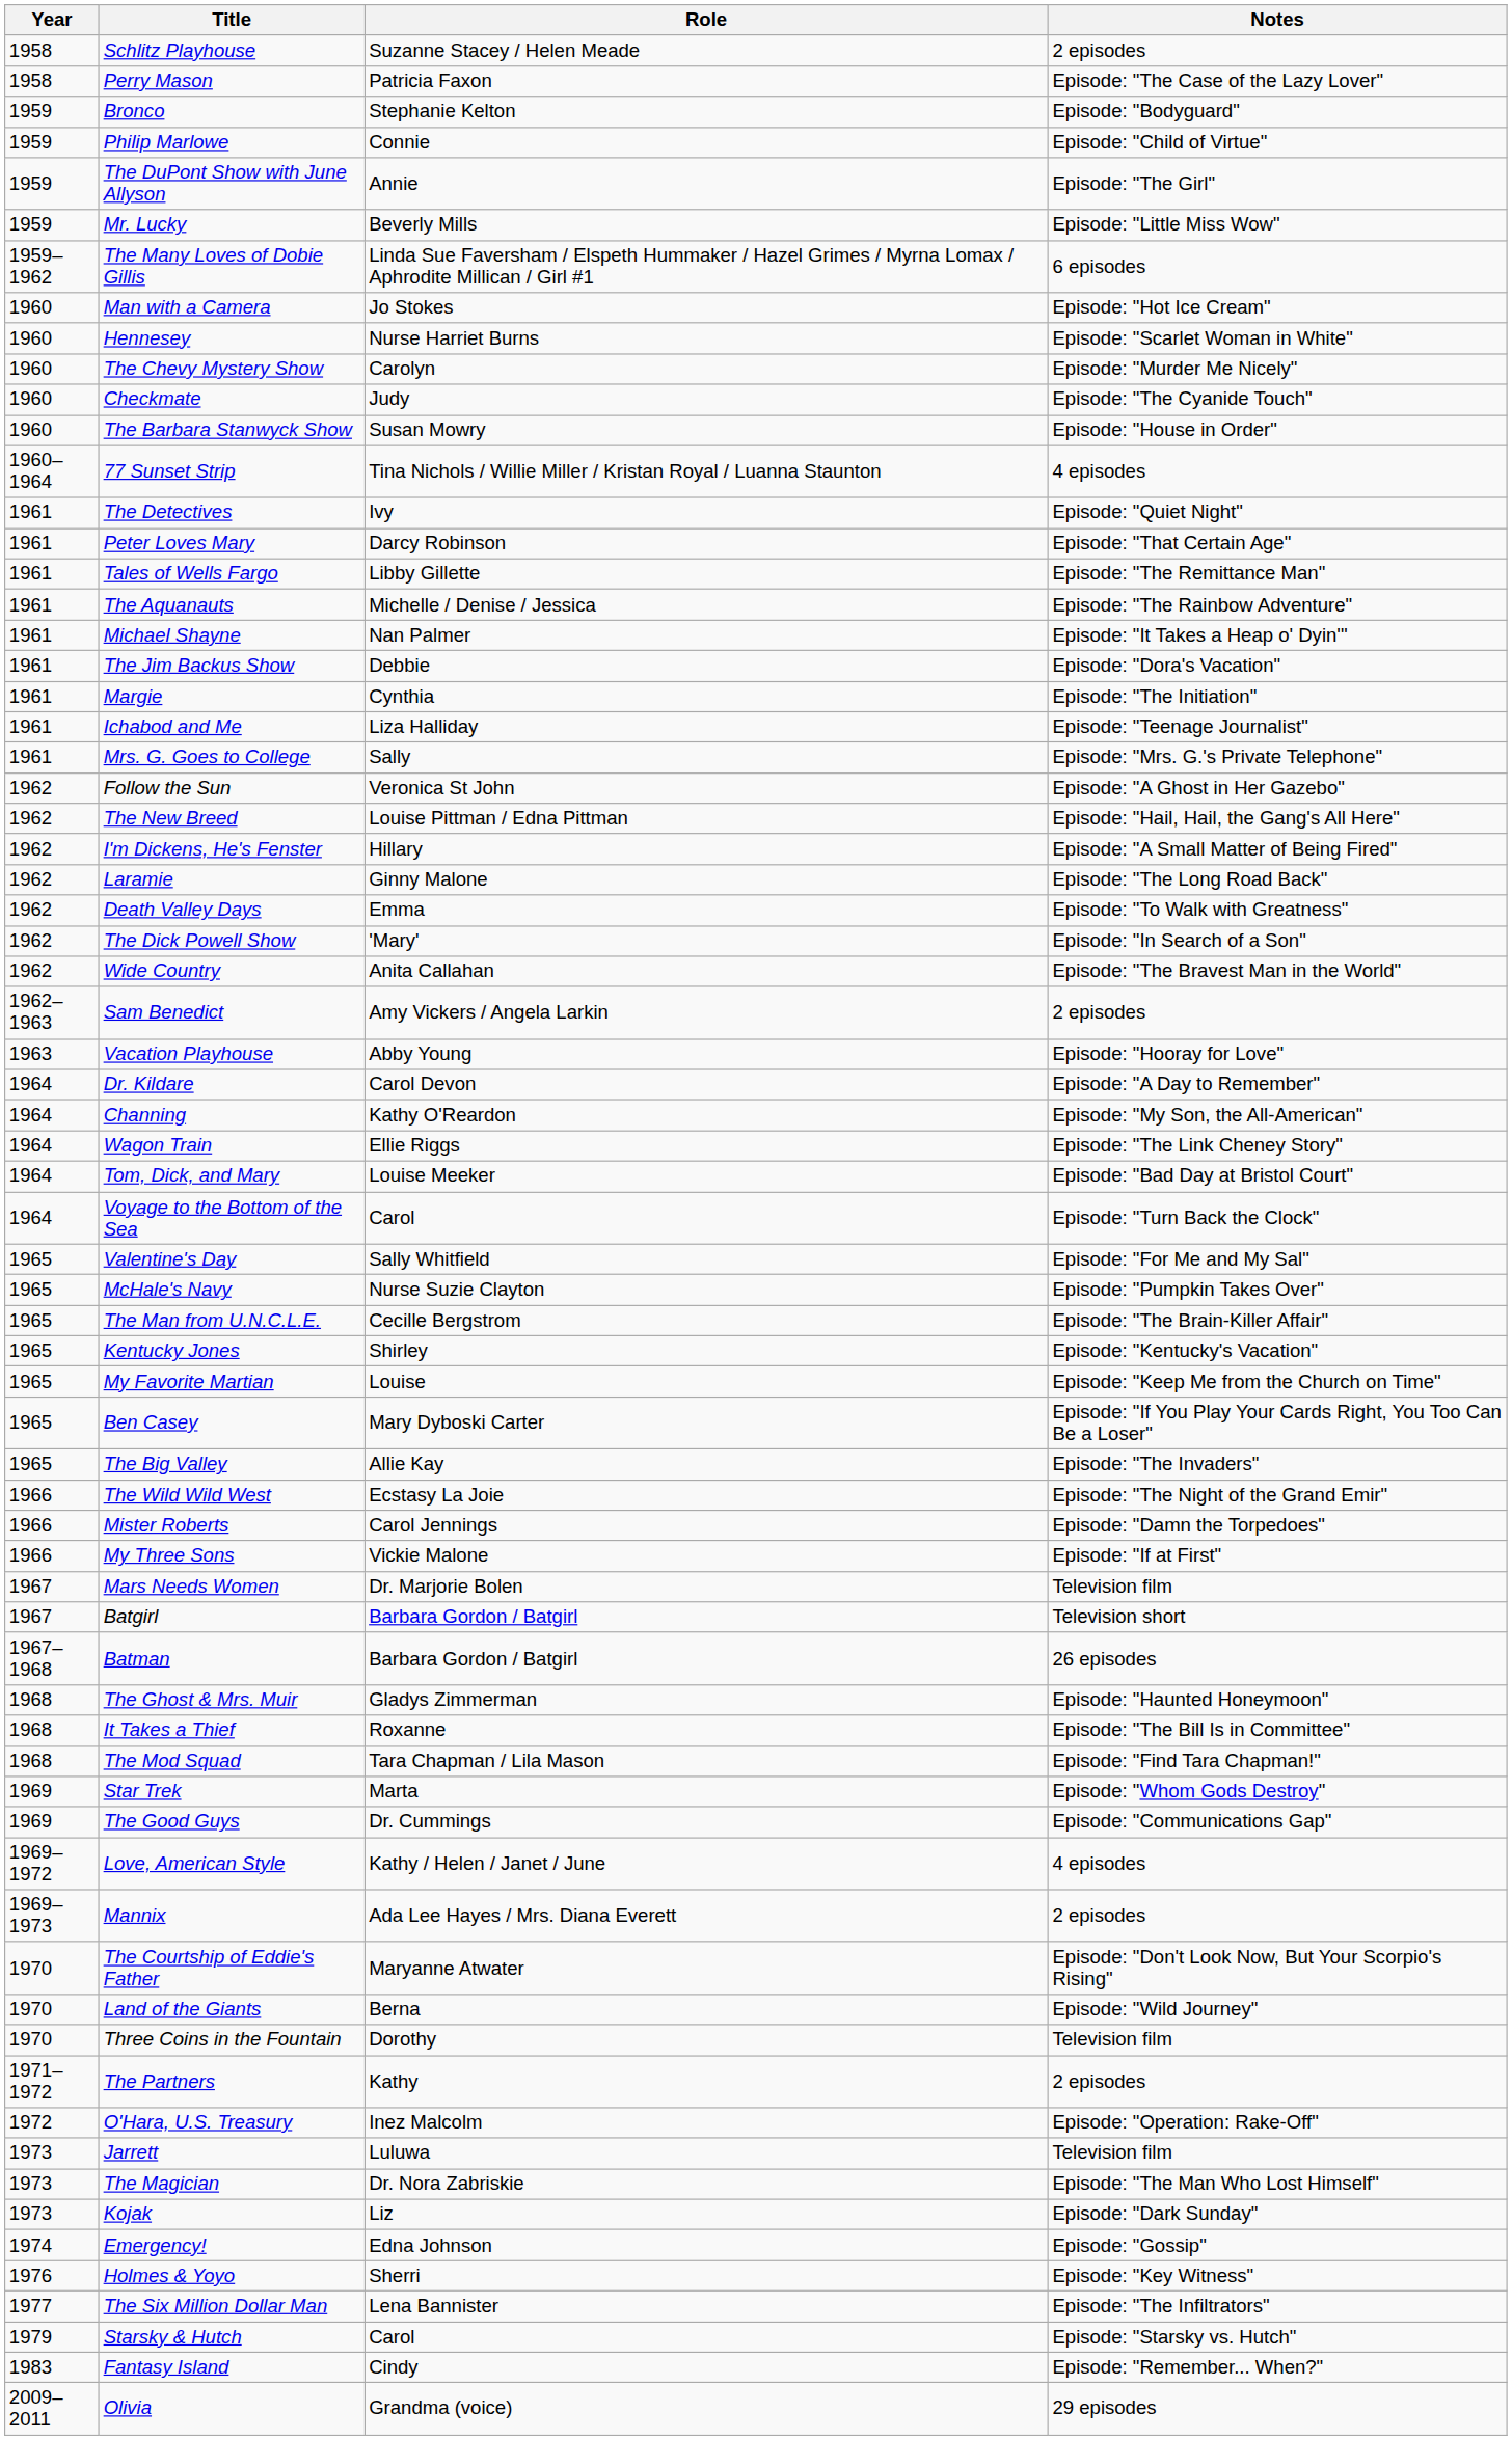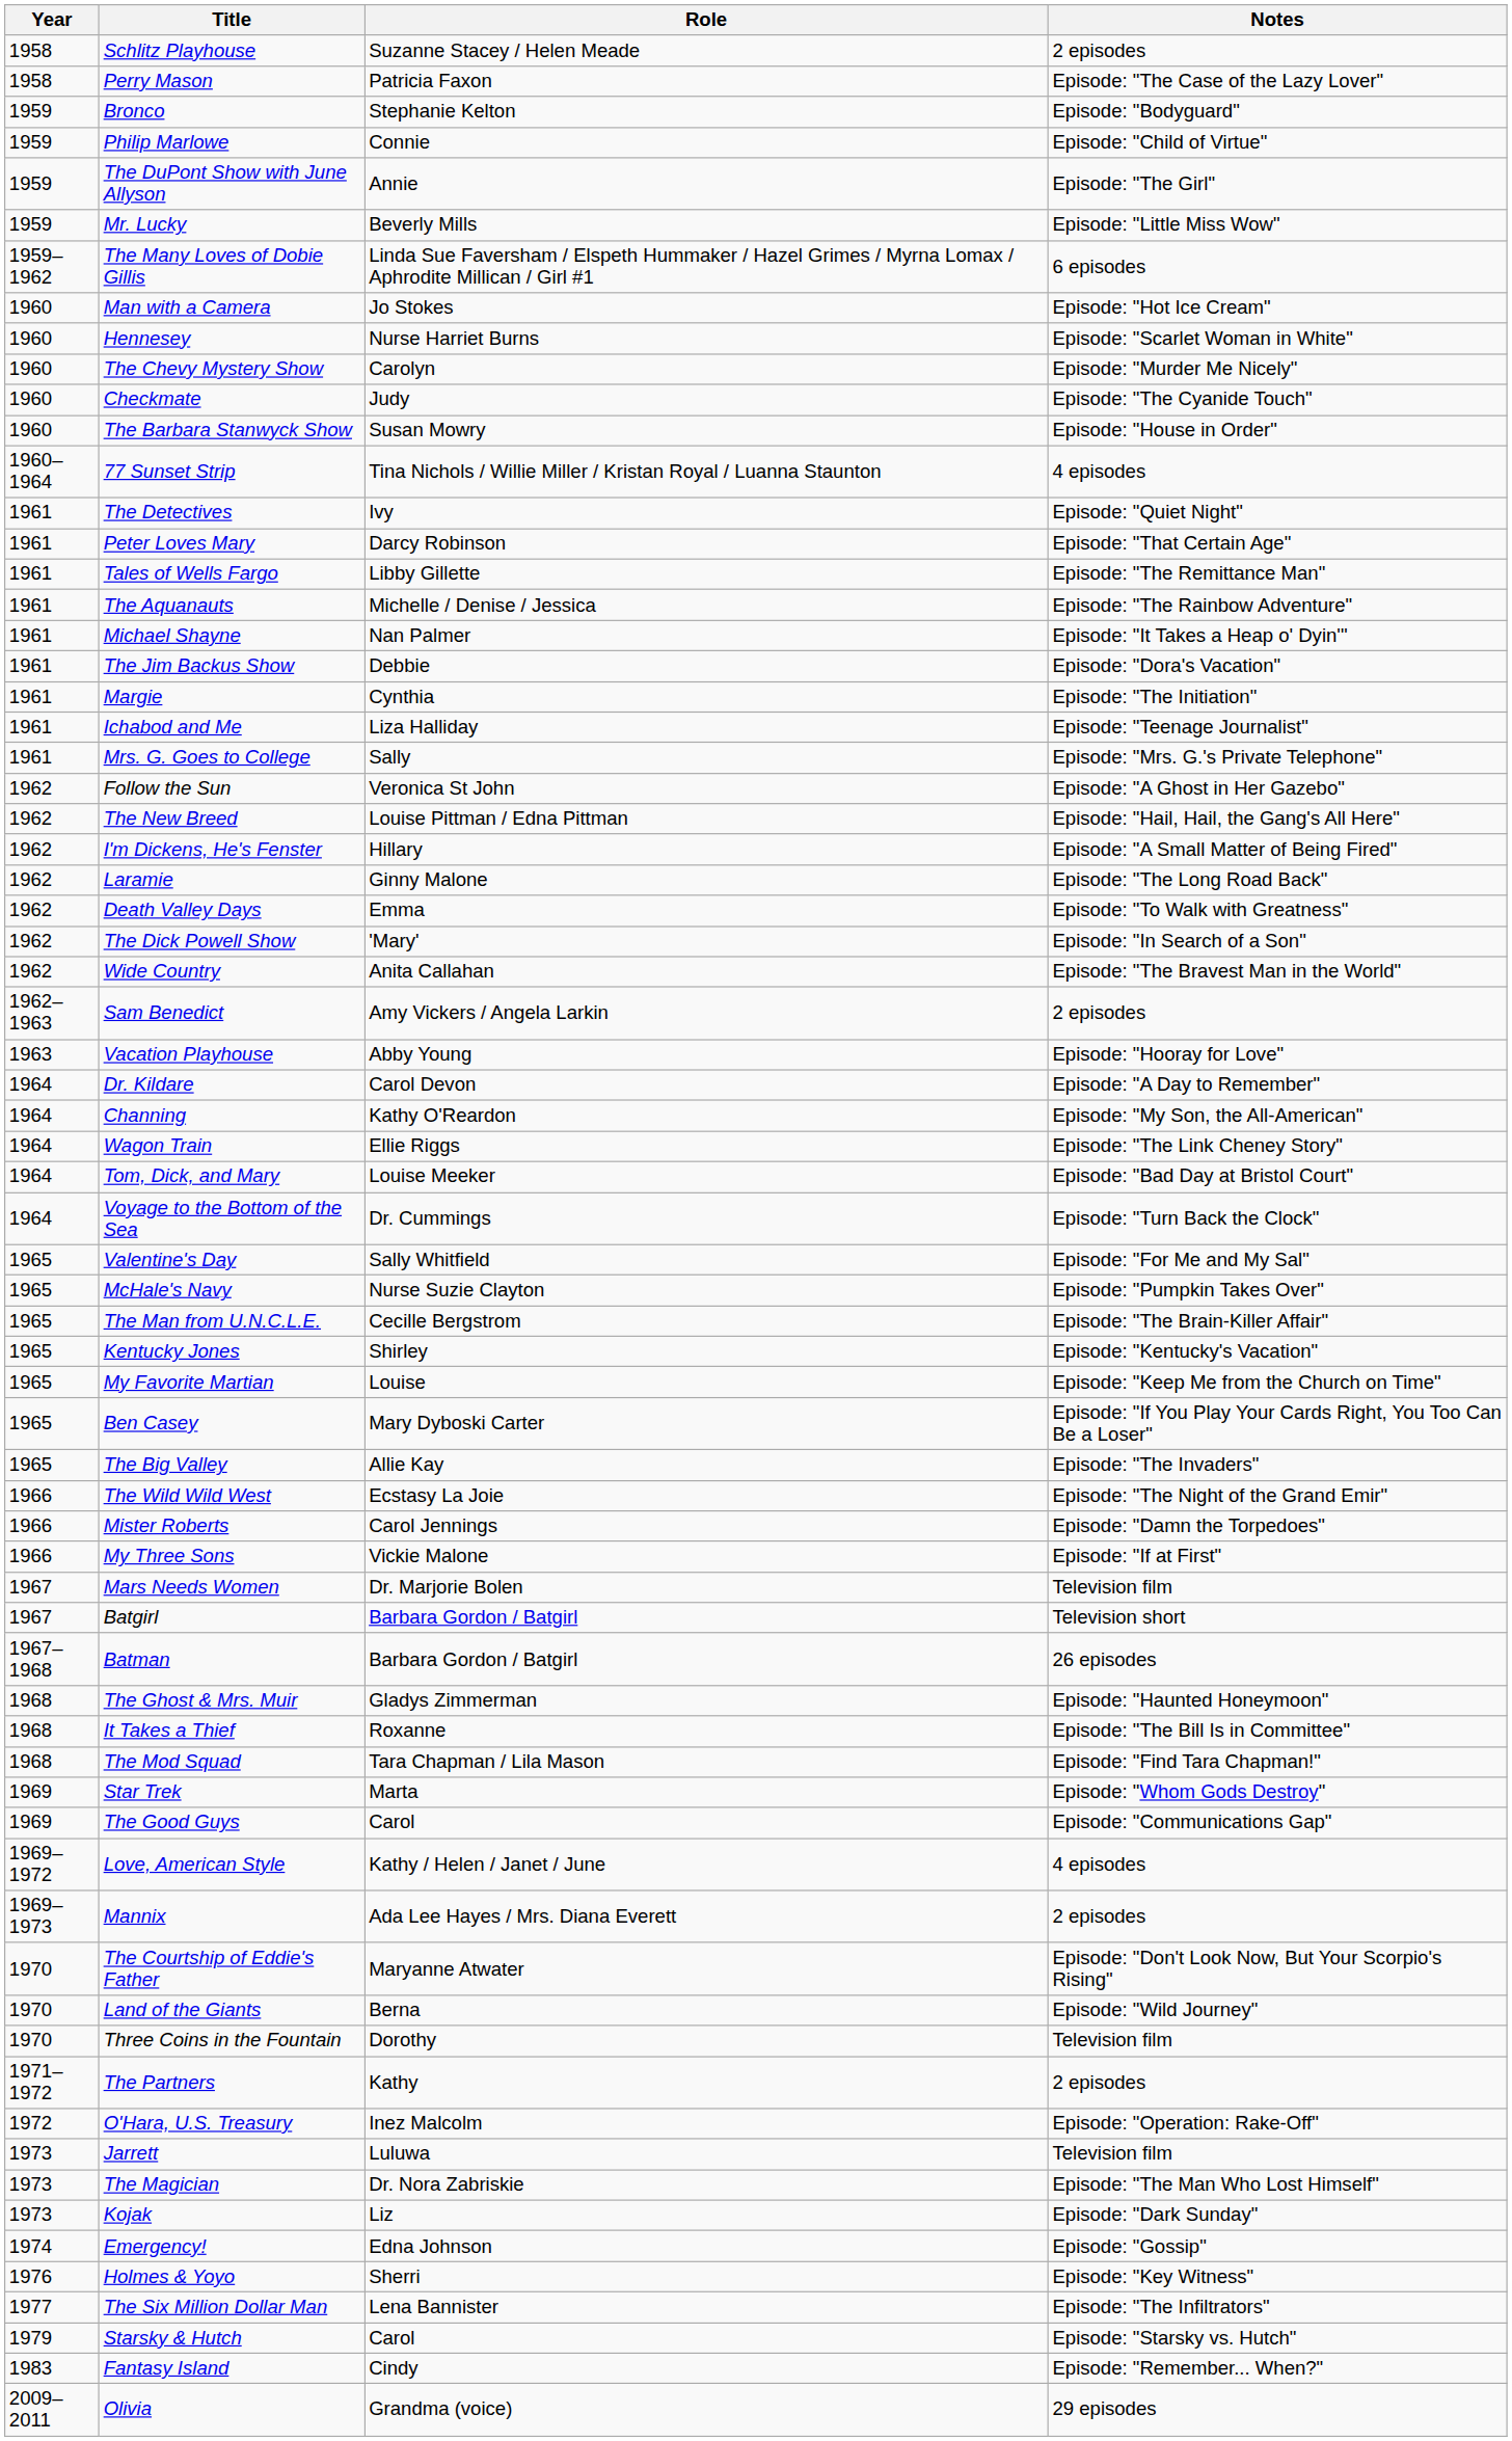 <table class="wikitable sortable">
 <tr>
 <th>Year</th>
 <th>Title</th>
 <th>Role</th>
 <th class="unsortable">Notes</th>
 </tr>
 <tr>
 <td>1958</td>
 <td><em><a href='#'>Schlitz Playhouse</a></em></td>
 <td>Suzanne Stacey / Helen Meade</td>
 <td>2 episodes</td>
 </tr>
 <tr>
 <td>1958</td>
 <td><em><a href='#'>Perry Mason</a></em></td>
 <td>Patricia Faxon</td>
 <td>Episode: "The Case of the Lazy Lover"</td>
 </tr>
 <tr>
 <td>1959</td>
 <td><em><a href='#'>Bronco</a></em></td>
 <td>Stephanie Kelton</td>
 <td>Episode: "Bodyguard"</td>
 </tr>
 <tr>
 <td>1959</td>
 <td><em><a href='#'>Philip Marlowe</a></em></td>
 <td>Connie</td>
 <td>Episode: "Child of Virtue"</td>
 </tr>
 <tr>
 <td>1959</td>
 <td><em><a href='#'>The DuPont Show with June Allyson</a></em></td>
 <td>Annie</td>
 <td>Episode: "The Girl"</td>
 </tr>
 <tr>
 <td>1959</td>
 <td><em><a href='#'>Mr. Lucky</a></em></td>
 <td>Beverly Mills</td>
 <td>Episode: "Little Miss Wow"</td>
 </tr>
 <tr>
 <td>1959–1962</td>
 <td><em><a href='#'>The Many Loves of Dobie Gillis</a></em></td>
 <td>Linda Sue Faversham / Elspeth Hummaker / Hazel Grimes / Myrna Lomax / Aphrodite Millican / Girl #1</td>
 <td>6 episodes</td>
 </tr>
 <tr>
 <td>1960</td>
 <td><em><a href='#'>Man with a Camera</a></em></td>
 <td>Jo Stokes</td>
 <td>Episode: "Hot Ice Cream"</td>
 </tr>
 <tr>
 <td>1960</td>
 <td><em><a href='#'>Hennesey</a></em></td>
 <td>Nurse Harriet Burns</td>
 <td>Episode: "Scarlet Woman in White"</td>
 </tr>
 <tr>
 <td>1960</td>
 <td><em><a href='#'>The Chevy Mystery Show</a></em></td>
 <td>Carolyn</td>
 <td>Episode: "Murder Me Nicely"</td>
 </tr>
 <tr>
 <td>1960</td>
 <td><em><a href='#'>Checkmate</a></em></td>
 <td>Judy</td>
 <td>Episode: "The Cyanide Touch"</td>
 </tr>
 <tr>
 <td>1960</td>
 <td><em><a href='#'>The Barbara Stanwyck Show</a></em></td>
 <td>Susan Mowry</td>
 <td>Episode: "House in Order"</td>
 </tr>
 <tr>
 <td>1960–1964</td>
 <td><em><a href='#'>77 Sunset Strip</a></em></td>
 <td>Tina Nichols / Willie Miller / Kristan Royal / Luanna Staunton</td>
 <td>4 episodes</td>
 </tr>
 <tr>
 <td>1961</td>
 <td><em><a href='#'>The Detectives</a></em></td>
 <td>Ivy</td>
 <td>Episode: "Quiet Night"</td>
 </tr>
 <tr>
 <td>1961</td>
 <td><em><a href='#'>Peter Loves Mary</a></em></td>
 <td>Darcy Robinson</td>
 <td>Episode: "That Certain Age"</td>
 </tr>
 <tr>
 <td>1961</td>
 <td><em><a href='#'>Tales of Wells Fargo</a></em></td>
 <td>Libby Gillette</td>
 <td>Episode: "The Remittance Man"</td>
 </tr>
 <tr>
 <td>1961</td>
 <td><em><a href='#'>The Aquanauts</a></em></td>
 <td>Michelle / Denise / Jessica</td>
 <td>Episode: "The Rainbow Adventure"</td>
 </tr>
 <tr>
 <td>1961</td>
 <td><em><a href='#'>Michael Shayne</a></em></td>
 <td>Nan Palmer</td>
 <td>Episode: "It Takes a Heap o' Dyin'"</td>
 </tr>
 <tr>
 <td>1961</td>
 <td><em><a href='#'>The Jim Backus Show</a></em></td>
 <td>Debbie</td>
 <td>Episode: "Dora's Vacation"</td>
 </tr>
 <tr>
 <td>1961</td>
 <td><em><a href='#'>Margie</a></em></td>
 <td>Cynthia</td>
 <td>Episode: "The Initiation"</td>
 </tr>
 <tr>
 <td>1961</td>
 <td><em><a href='#'>Ichabod and Me</a></em></td>
 <td>Liza Halliday</td>
 <td>Episode: "Teenage Journalist"</td>
 </tr>
 <tr>
 <td>1961</td>
 <td><em><a href='#'>Mrs. G. Goes to College</a></em></td>
 <td>Sally</td>
 <td>Episode: "Mrs. G.'s Private Telephone"</td>
 </tr>
 <tr>
 <td>1962</td>
 <td><em>Follow the Sun</em></td>
 <td>Veronica St John</td>
 <td>Episode: "A Ghost in Her Gazebo"</td>
 </tr>
 <tr>
 <td>1962</td>
 <td><em><a href='#'>The New Breed</a></em></td>
 <td>Louise Pittman / Edna Pittman</td>
 <td>Episode: "Hail, Hail, the Gang's All Here"</td>
 </tr>
 <tr>
 <td>1962</td>
 <td><em><a href='#'>I'm Dickens, He's Fenster</a></em></td>
 <td>Hillary</td>
 <td>Episode: "A Small Matter of Being Fired"</td>
 </tr>
 <tr>
 <td>1962</td>
 <td><em><a href='#'>Laramie</a></em></td>
 <td>Ginny Malone</td>
 <td>Episode: "The Long Road Back"</td>
 </tr>
 <tr>
 <td>1962</td>
 <td><em><a href='#'>Death Valley Days</a></em></td>
 <td>Emma</td>
 <td>Episode: "To Walk with Greatness"</td>
 </tr>
 <tr>
 <td>1962</td>
 <td><em><a href='#'>The Dick Powell Show</a></em></td>
 <td>'Mary'</td>
 <td>Episode: "In Search of a Son"</td>
 </tr>
 <tr>
 <td>1962</td>
 <td><em><a href='#'>Wide Country</a></em></td>
 <td>Anita Callahan</td>
 <td>Episode: "The Bravest Man in the World"</td>
 </tr>
 <tr>
 <td>1962–1963</td>
 <td><em><a href='#'>Sam Benedict</a></em></td>
 <td>Amy Vickers / Angela Larkin</td>
 <td>2 episodes</td>
 </tr>
 <tr>
 <td>1963</td>
 <td><em><a href='#'>Vacation Playhouse</a></em></td>
 <td>Abby Young</td>
 <td>Episode: "Hooray for Love"</td>
 </tr>
 <tr>
 <td>1964</td>
 <td><em><a href='#'>Dr. Kildare</a></em></td>
 <td>Carol Devon</td>
 <td>Episode: "A Day to Remember"</td>
 </tr>
 <tr>
 <td>1964</td>
 <td><em><a href='#'>Channing</a></em></td>
 <td>Kathy O'Reardon</td>
 <td>Episode: "My Son, the All-American"</td>
 </tr>
 <tr>
 <td>1964</td>
 <td><em><a href='#'>Wagon Train</a></em></td>
 <td>Ellie Riggs</td>
 <td>Episode: "The Link Cheney Story"</td>
 </tr>
 <tr>
 <td>1964</td>
 <td><em><a href='#'>Tom, Dick, and Mary</a></em></td>
 <td>Louise Meeker</td>
 <td>Episode: "Bad Day at Bristol Court"</td>
 </tr>
 <tr>
 <td>1964</td>
 <td><em><a href='#'>Voyage to the Bottom of the Sea</a></em></td>
-<td>Carol</td>
+<td>Dr. Cummings</td>
 <td>Episode: "Turn Back the Clock"</td>
 </tr>
 <tr>
 <td>1965</td>
 <td><em><a href='#'>Valentine's Day</a></em></td>
 <td>Sally Whitfield</td>
 <td>Episode: "For Me and My Sal"</td>
 </tr>
 <tr>
 <td>1965</td>
 <td><em><a href='#'>McHale's Navy</a></em></td>
 <td>Nurse Suzie Clayton</td>
 <td>Episode: "Pumpkin Takes Over"</td>
 </tr>
 <tr>
 <td>1965</td>
 <td><em><a href='#'>The Man from U.N.C.L.E.</a></em></td>
 <td>Cecille Bergstrom</td>
 <td>Episode: "The Brain-Killer Affair"</td>
 </tr>
 <tr>
 <td>1965</td>
 <td><em><a href='#'>Kentucky Jones</a></em></td>
 <td>Shirley</td>
 <td>Episode: "Kentucky's Vacation"</td>
 </tr>
 <tr>
 <td>1965</td>
 <td><em><a href='#'>My Favorite Martian</a></em></td>
 <td>Louise</td>
 <td>Episode: "Keep Me from the Church on Time"</td>
 </tr>
 <tr>
 <td>1965</td>
 <td><em><a href='#'>Ben Casey</a></em></td>
 <td>Mary Dyboski Carter</td>
 <td>Episode: "If You Play Your Cards Right, You Too Can Be a Loser"</td>
 </tr>
 <tr>
 <td>1965</td>
 <td><em><a href='#'>The Big Valley</a></em></td>
 <td>Allie Kay</td>
 <td>Episode: "The Invaders"</td>
 </tr>
 <tr>
 <td>1966</td>
 <td><em><a href='#'>The Wild Wild West</a></em></td>
 <td>Ecstasy La Joie</td>
 <td>Episode: "The Night of the Grand Emir"</td>
 </tr>
 <tr>
 <td>1966</td>
 <td><em><a href='#'>Mister Roberts</a></em></td>
 <td>Carol Jennings</td>
 <td>Episode: "Damn the Torpedoes"</td>
 </tr>
 <tr>
 <td>1966</td>
 <td><em><a href='#'>My Three Sons</a></em></td>
 <td>Vickie Malone</td>
 <td>Episode: "If at First"</td>
 </tr>
 <tr>
 <td>1967</td>
 <td><em><a href='#'>Mars Needs Women</a></em></td>
 <td>Dr. Marjorie Bolen</td>
 <td>Television film</td>
 </tr>
 <tr>
 <td>1967</td>
 <td><em>Batgirl</em></td>
 <td><a href='#'>Barbara Gordon / Batgirl</a></td>
 <td>Television short</td>
 </tr>
 <tr>
 <td>1967–1968</td>
 <td><em><a href='#'>Batman</a></em></td>
 <td>Barbara Gordon / Batgirl</td>
 <td>26 episodes</td>
 </tr>
 <tr>
 <td>1968</td>
 <td><em><a href='#'>The Ghost & Mrs. Muir</a></em></td>
 <td>Gladys Zimmerman</td>
 <td>Episode: "Haunted Honeymoon"</td>
 </tr>
 <tr>
 <td>1968</td>
 <td><em><a href='#'>It Takes a Thief</a></em></td>
 <td>Roxanne</td>
 <td>Episode: "The Bill Is in Committee"</td>
 </tr>
 <tr>
 <td>1968</td>
 <td><em><a href='#'>The Mod Squad</a></em></td>
 <td>Tara Chapman / Lila Mason</td>
 <td>Episode: "Find Tara Chapman!"</td>
 </tr>
 <tr>
 <td>1969</td>
 <td><em><a href='#'>Star Trek</a></em></td>
 <td>Marta</td>
 <td>Episode: "<a href='#'>Whom Gods Destroy</a>"</td>
 </tr>
 <tr>
 <td>1969</td>
 <td><em><a href='#'>The Good Guys</a></em></td>
-<td>Dr. Cummings</td>
+<td>Carol</td>
 <td>Episode: "Communications Gap"</td>
 </tr>
 <tr>
 <td>1969–1972</td>
 <td><em><a href='#'>Love, American Style</a></em></td>
 <td>Kathy / Helen / Janet / June</td>
 <td>4 episodes</td>
 </tr>
 <tr>
 <td>1969–1973</td>
 <td><em><a href='#'>Mannix</a></em></td>
 <td>Ada Lee Hayes / Mrs. Diana Everett</td>
 <td>2 episodes</td>
 </tr>
 <tr>
 <td>1970</td>
 <td><em><a href='#'>The Courtship of Eddie's Father</a></em></td>
 <td>Maryanne Atwater</td>
 <td>Episode: "Don't Look Now, But Your Scorpio's Rising"</td>
 </tr>
 <tr>
 <td>1970</td>
 <td><em><a href='#'>Land of the Giants</a></em></td>
 <td>Berna</td>
 <td>Episode: "Wild Journey"</td>
 </tr>
 <tr>
 <td>1970</td>
 <td><em>Three Coins in the Fountain</em></td>
 <td>Dorothy</td>
 <td>Television film</td>
 </tr>
 <tr>
 <td>1971–1972</td>
 <td><em><a href='#'>The Partners</a></em></td>
 <td>Kathy</td>
 <td>2 episodes</td>
 </tr>
 <tr>
 <td>1972</td>
 <td><em><a href='#'>O'Hara, U.S. Treasury</a></em></td>
 <td>Inez Malcolm</td>
 <td>Episode: "Operation: Rake-Off"</td>
 </tr>
 <tr>
 <td>1973</td>
 <td><em><a href='#'>Jarrett</a></em></td>
 <td>Luluwa</td>
 <td>Television film</td>
 </tr>
 <tr>
 <td>1973</td>
 <td><em><a href='#'>The Magician</a></em></td>
 <td>Dr. Nora Zabriskie</td>
 <td>Episode: "The Man Who Lost Himself"</td>
 </tr>
 <tr>
 <td>1973</td>
 <td><em><a href='#'>Kojak</a></em></td>
 <td>Liz</td>
 <td>Episode: "Dark Sunday"</td>
 </tr>
 <tr>
 <td>1974</td>
 <td><em><a href='#'>Emergency!</a></em></td>
 <td>Edna Johnson</td>
 <td>Episode: "Gossip"</td>
 </tr>
 <tr>
 <td>1976</td>
 <td><em><a href='#'>Holmes & Yoyo</a></em></td>
 <td>Sherri</td>
 <td>Episode: "Key Witness"</td>
 </tr>
 <tr>
 <td>1977</td>
 <td><em><a href='#'>The Six Million Dollar Man</a></em></td>
 <td>Lena Bannister</td>
 <td>Episode: "The Infiltrators"</td>
 </tr>
 <tr>
 <td>1979</td>
 <td><em><a href='#'>Starsky & Hutch</a></em></td>
 <td>Carol</td>
 <td>Episode: "Starsky vs. Hutch"</td>
 </tr>
 <tr>
 <td>1983</td>
 <td><em><a href='#'>Fantasy Island</a></em></td>
 <td>Cindy</td>
 <td>Episode: "Remember... When?"</td>
 </tr>
 <tr>
 <td>2009–2011</td>
 <td><em><a href='#'>Olivia</a></em></td>
 <td>Grandma (voice)</td>
 <td>29 episodes</td>
 </tr>
 </table>
